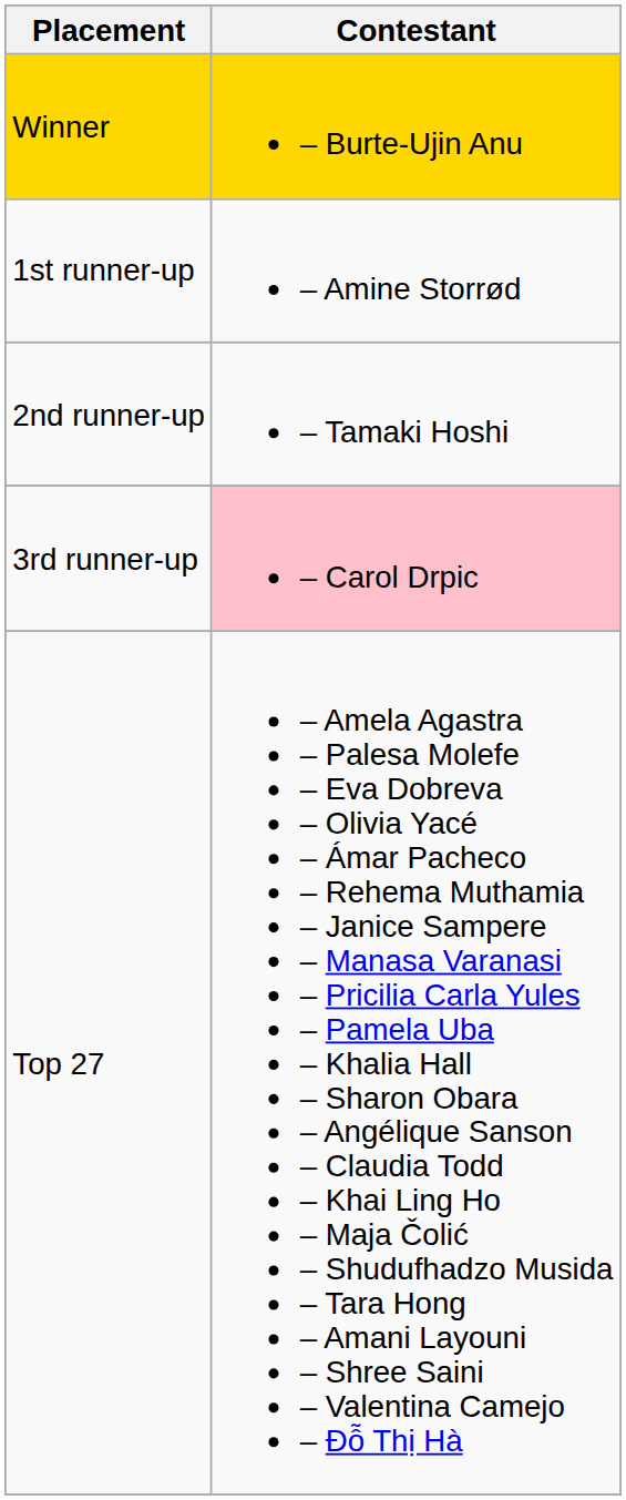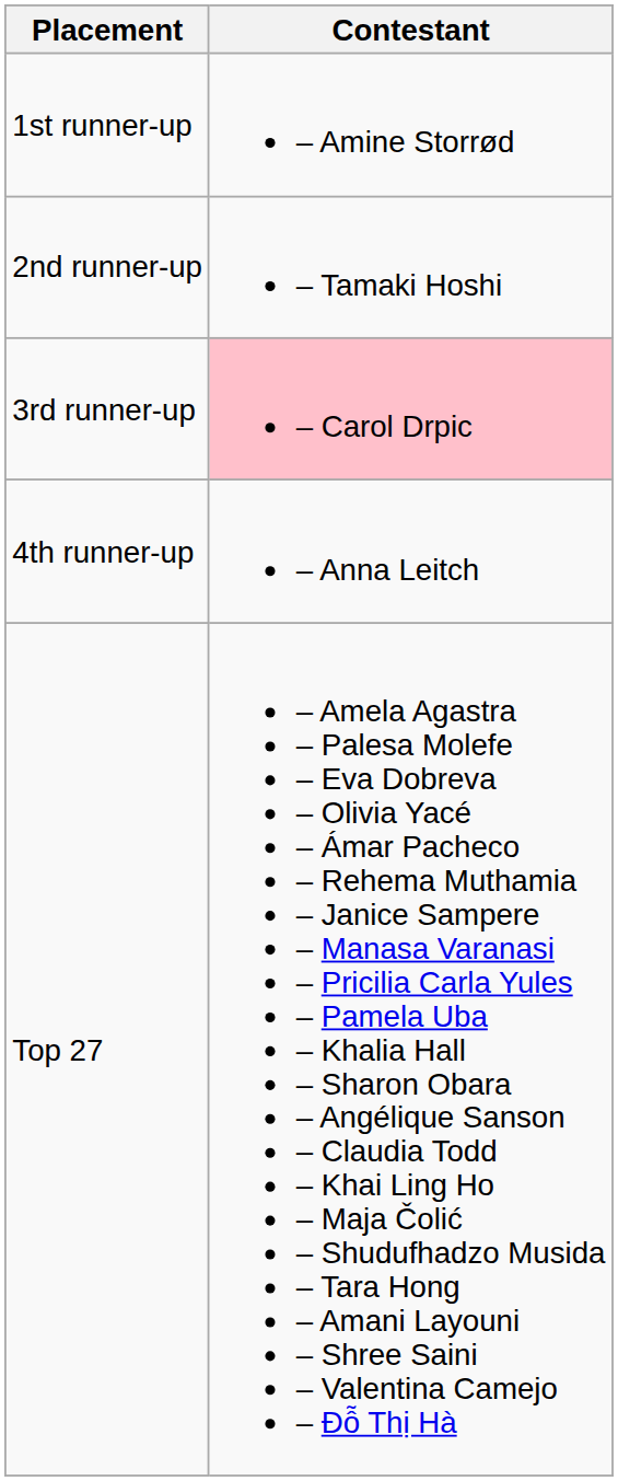 <table class="wikitable sortable" style="font-size:95%;">
 <tr>
 <th>Placement</th>
 <th>Contestant</th>
-</tr>
-<tr style="background:gold;">
-<td>Winner</td>
-<td><br><ul><li> – Burte-Ujin Anu</li></ul></td>
 </tr>
 <tr>
 <td>1st runner-up</td>
 <td><br><ul><li> – Amine Storrød</li></ul></td>
 </tr>
 <tr>
 <td>2nd runner-up</td>
 <td><br><ul><li> – Tamaki Hoshi</li></ul></td>
 </tr>
 <tr>
 <td>3rd runner-up</td>
 <td style="background: pink;"><br><ul><li> – Carol Drpic</li></ul></td>
 </tr>
 <tr>
+<td>4th runner-up</td>
+<td><br><ul><li> – Anna Leitch</li></ul></td>
+</tr>
+<tr>
 <td>Top 27</td>
 <td><br><ul><li> – Amela Agastra</li><li> – Palesa Molefe</li><li> – Eva Dobreva</li><li> – Olivia Yacé</li><li> – Ámar Pacheco</li><li> – Rehema Muthamia</li><li> – Janice Sampere</li><li> – <a href='#'>Manasa Varanasi</a></li><li> – <a href='#'>Pricilia Carla Yules</a></li><li> – <a href='#'>Pamela Uba</a></li><li> – Khalia Hall</li><li> – Sharon Obara</li><li> – Angélique Sanson</li><li> – Claudia Todd</li><li> – Khai Ling Ho</li><li> – Maja Čolić</li><li> – Shudufhadzo Musida</li><li> – Tara Hong</li><li> – Amani Layouni</li><li> – Shree Saini</li><li> – Valentina Camejo</li><li> – <a href='#'>Đỗ Thị Hà</a></li></ul></td>
 </tr>
 </table>
